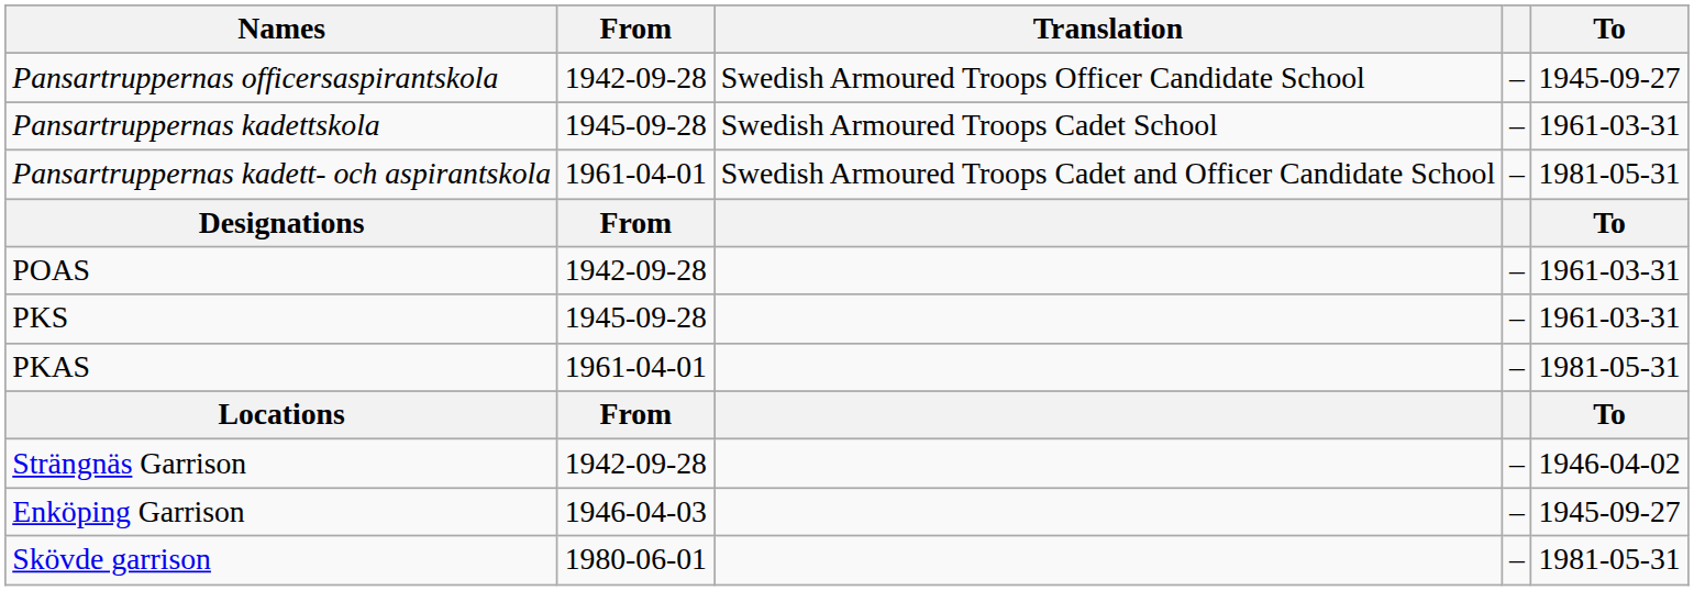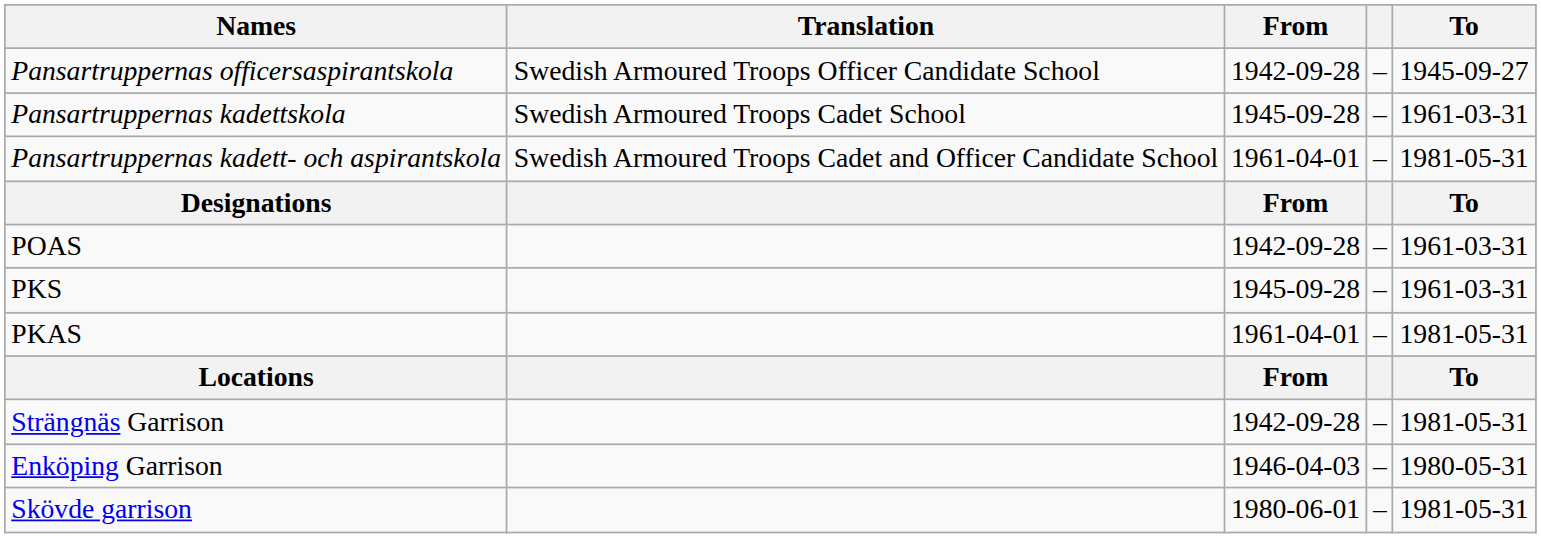 <table class="wikitable">
 <tr>
 <th style="font-weight:bold;">Names</th>
+<th style="font-weight:bold;">Translation</th>
 <th style="text-align: center; font-weight:bold;">From</th>
-<th style="font-weight:bold;">Translation</th>
 <th></th>
 <th style="text-align: center; font-weight:bold;">To</th>
 </tr>
 <tr>
 <td style="font-style:italic;">Pansartruppernas officersaspirantskola</td>
+<td>Swedish Armoured Troops Officer Candidate School</td>
 <td>1942-09-28</td>
-<td>Swedish Armoured Troops Officer Candidate School</td>
 <td>–</td>
 <td>1945-09-27</td>
 </tr>
 <tr>
 <td style="font-style:italic;">Pansartruppernas kadettskola</td>
+<td>Swedish Armoured Troops Cadet School</td>
 <td>1945-09-28</td>
-<td>Swedish Armoured Troops Cadet School</td>
 <td>–</td>
 <td>1961-03-31</td>
 </tr>
 <tr>
 <td style="font-style:italic;">Pansartruppernas kadett- och aspirantskola</td>
+<td>Swedish Armoured Troops Cadet and Officer Candidate School</td>
 <td>1961-04-01</td>
-<td>Swedish Armoured Troops Cadet and Officer Candidate School</td>
 <td>–</td>
 <td>1981-05-31</td>
 </tr>
 <tr>
 <th style="font-weight:bold;">Designations</th>
+<th style="font-weight:bold;"></th>
 <th style="text-align: center; font-weight:bold;">From</th>
-<th style="font-weight:bold;"></th>
 <th></th>
 <th style="text-align: center; font-weight:bold;">To</th>
 </tr>
 <tr>
 <td>POAS</td>
+<td></td>
 <td style="text-align: center;">1942-09-28</td>
-<td></td>
 <td style="text-align: center;">–</td>
 <td style="text-align: center;">1961-03-31</td>
 </tr>
 <tr>
 <td>PKS</td>
+<td></td>
 <td style="text-align: center;">1945-09-28</td>
-<td></td>
 <td>–</td>
 <td style="text-align: center;">1961-03-31</td>
 </tr>
 <tr>
 <td>PKAS</td>
+<td></td>
 <td style="text-align: center;">1961-04-01</td>
-<td></td>
 <td>–</td>
 <td style="text-align: center;">1981-05-31</td>
 </tr>
 <tr>
 <th style="font-weight:bold;">Locations</th>
+<th style="font-weight:bold;"></th>
 <th style="text-align: center; font-weight:bold;">From</th>
-<th style="font-weight:bold;"></th>
 <th></th>
 <th style="text-align: center; font-weight:bold;">To</th>
 </tr>
 <tr>
 <td><a href='#'>Strängnäs</a> Garrison</td>
+<td></td>
 <td style="text-align: center;">1942-09-28</td>
-<td></td>
 <td style="text-align: center;">–</td>
-<td style="text-align: center;">1946-04-02</td>
+<td style="text-align: center;">1981-05-31</td>
 </tr>
 <tr>
 <td><a href='#'>Enköping</a> Garrison</td>
+<td></td>
 <td style="text-align: center;">1946-04-03</td>
-<td></td>
 <td style="text-align: center;">–</td>
-<td>1945-09-27</td>
+<td style="text-align: center;">1980-05-31</td>
 </tr>
 <tr>
 <td><a href='#'>Skövde garrison</a></td>
+<td></td>
 <td style="text-align: center;">1980-06-01</td>
-<td></td>
 <td style="text-align: center;">–</td>
 <td style="text-align: center;">1981-05-31</td>
 </tr>
 </table>
